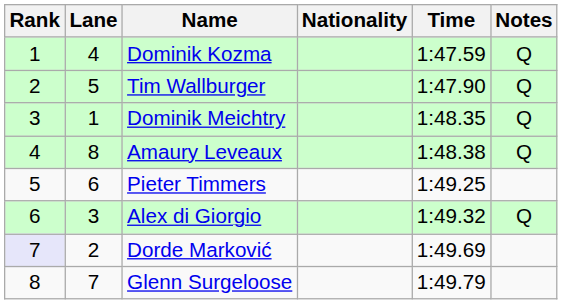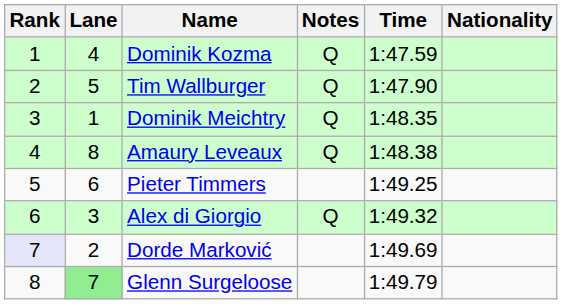 <table class="wikitable sortable" style="text-align:center">
 <tr>
 <th>Rank</th>
 <th>Lane</th>
 <th>Name</th>
+<th>Notes</th>
+<th>Time</th>
 <th>Nationality</th>
-<th>Time</th>
-<th>Notes</th>
 </tr>
 <tr bgcolor=ccffcc>
 <td>1</td>
 <td>4</td>
 <td align=left><a href='#'>Dominik Kozma</a></td>
+<td>Q</td>
+<td>1:47.59</td>
 <td align=left></td>
-<td>1:47.59</td>
-<td>Q</td>
 </tr>
 <tr bgcolor=ccffcc>
 <td>2</td>
 <td>5</td>
 <td align=left><a href='#'>Tim Wallburger</a></td>
+<td>Q</td>
+<td>1:47.90</td>
 <td align=left></td>
-<td>1:47.90</td>
-<td>Q</td>
 </tr>
 <tr bgcolor=ccffcc>
 <td>3</td>
 <td>1</td>
 <td align=left><a href='#'>Dominik Meichtry</a></td>
+<td>Q</td>
+<td>1:48.35</td>
 <td align=left></td>
-<td>1:48.35</td>
-<td>Q</td>
 </tr>
 <tr bgcolor=ccffcc>
 <td>4</td>
 <td>8</td>
 <td align=left><a href='#'>Amaury Leveaux</a></td>
+<td>Q</td>
+<td>1:48.38</td>
 <td align=left></td>
-<td>1:48.38</td>
-<td>Q</td>
 </tr>
 <tr>
 <td>5</td>
 <td>6</td>
 <td align=left><a href='#'>Pieter Timmers</a></td>
+<td></td>
+<td>1:49.25</td>
 <td align=left></td>
-<td>1:49.25</td>
-<td></td>
 </tr>
 <tr bgcolor=ccffcc>
 <td>6</td>
 <td>3</td>
 <td align=left><a href='#'>Alex di Giorgio</a></td>
+<td>Q</td>
+<td>1:49.32</td>
 <td align=left></td>
-<td>1:49.32</td>
-<td>Q</td>
 </tr>
 <tr>
 <td style="background: lavender;">7</td>
 <td>2</td>
 <td align=left><a href='#'>Dorde Marković</a></td>
+<td></td>
+<td>1:49.69</td>
 <td align=left></td>
-<td>1:49.69</td>
-<td></td>
 </tr>
 <tr>
 <td>8</td>
-<td>7</td>
+<td style="background: lightgreen;">7</td>
 <td align=left><a href='#'>Glenn Surgeloose</a></td>
+<td></td>
+<td>1:49.79</td>
 <td align=left></td>
-<td>1:49.79</td>
-<td></td>
 </tr>
 </table>
